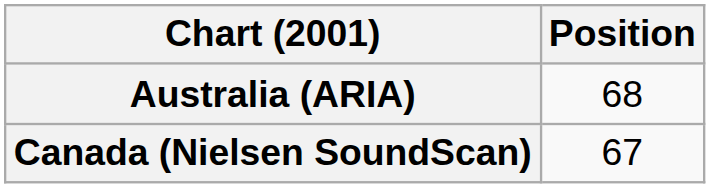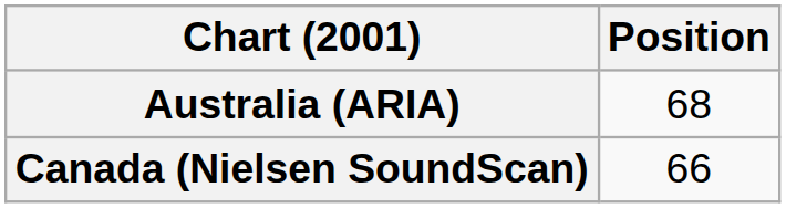 <table class="wikitable plainrowheaders" style="text-align:center">
 <tr>
 <th>Chart (2001)</th>
 <th>Position</th>
 </tr>
 <tr>
 <th scope="row">Australia (ARIA)</th>
 <td>68</td>
 </tr>
 <tr>
 <th scope="row">Canada (Nielsen SoundScan)</th>
-<td>67</td>
+<td>66</td>
 </tr>
 </table>
